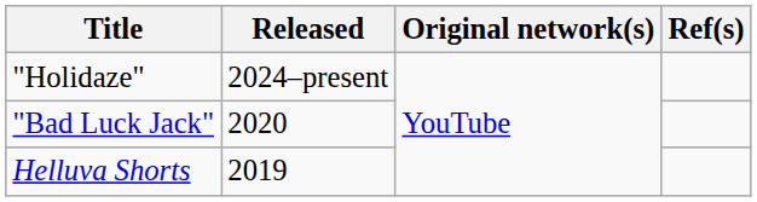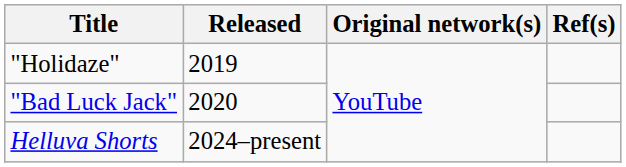 <table class="wikitable">
 <tr>
 <th>Title</th>
 <th>Released</th>
 <th>Original network(s)</th>
 <th>Ref(s)</th>
 </tr>
 <tr>
 <td>"Holidaze"</td>
-<td>2024–present</td>
+<td>2019</td>
 <td rowspan="3"><a href='#'>YouTube</a></td>
 <td></td>
 </tr>
 <tr>
 <td><a href='#'>"Bad Luck Jack"</a></td>
 <td>2020</td>
 <td></td>
 </tr>
 <tr>
 <td><em><a href='#'>Helluva Shorts</a></em></td>
-<td>2019</td>
+<td>2024–present</td>
 <td></td>
 </tr>
 </table>
